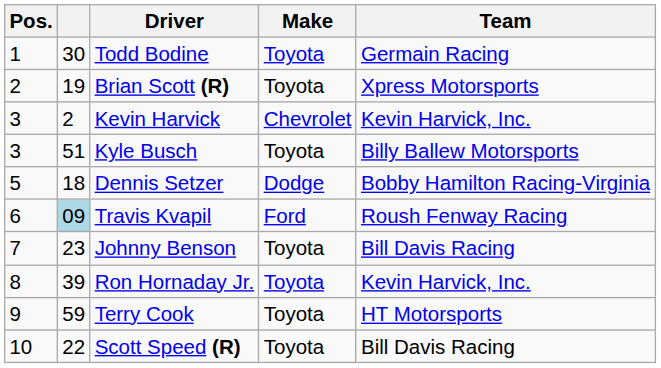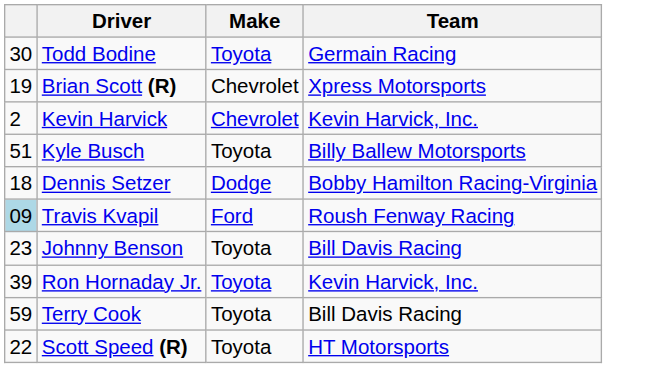 <table class="wikitable" style="font-size: 95%;">
 <tr>
-<th>Pos.</th>
 <th></th>
 <th>Driver</th>
 <th>Make</th>
 <th>Team</th>
 </tr>
 <tr>
-<td>1</td>
 <td>30</td>
 <td><a href='#'>Todd Bodine</a></td>
 <td><a href='#'>Toyota</a></td>
 <td><a href='#'>Germain Racing</a></td>
 </tr>
 <tr>
-<td>2</td>
 <td>19</td>
 <td><a href='#'>Brian Scott</a> <strong>(R)</strong></td>
-<td>Toyota</td>
+<td>Chevrolet</td>
 <td><a href='#'>Xpress Motorsports</a></td>
 </tr>
 <tr>
-<td>3</td>
 <td>2</td>
 <td><a href='#'>Kevin Harvick</a></td>
 <td><a href='#'>Chevrolet</a></td>
 <td><a href='#'>Kevin Harvick, Inc.</a></td>
 </tr>
 <tr>
-<td>3</td>
 <td>51</td>
 <td><a href='#'>Kyle Busch</a></td>
 <td>Toyota</td>
 <td><a href='#'>Billy Ballew Motorsports</a></td>
 </tr>
 <tr>
-<td>5</td>
 <td>18</td>
 <td><a href='#'>Dennis Setzer</a></td>
 <td><a href='#'>Dodge</a></td>
 <td><a href='#'>Bobby Hamilton Racing-Virginia</a></td>
 </tr>
 <tr>
-<td>6</td>
 <td style="background: lightblue;">09</td>
 <td><a href='#'>Travis Kvapil</a></td>
 <td><a href='#'>Ford</a></td>
 <td><a href='#'>Roush Fenway Racing</a></td>
 </tr>
 <tr>
-<td>7</td>
 <td>23</td>
 <td><a href='#'>Johnny Benson</a></td>
 <td>Toyota</td>
 <td><a href='#'>Bill Davis Racing</a></td>
 </tr>
 <tr>
-<td>8</td>
 <td>39</td>
 <td><a href='#'>Ron Hornaday Jr.</a></td>
 <td><a href='#'>Toyota</a></td>
 <td><a href='#'>Kevin Harvick, Inc.</a></td>
 </tr>
 <tr>
-<td>9</td>
 <td>59</td>
 <td><a href='#'>Terry Cook</a></td>
 <td>Toyota</td>
-<td><a href='#'>HT Motorsports</a></td>
+<td>Bill Davis Racing</td>
 </tr>
 <tr>
-<td>10</td>
 <td>22</td>
 <td><a href='#'>Scott Speed</a> <strong>(R)</strong></td>
 <td>Toyota</td>
-<td>Bill Davis Racing</td>
+<td><a href='#'>HT Motorsports</a></td>
 </tr>
 </table>
